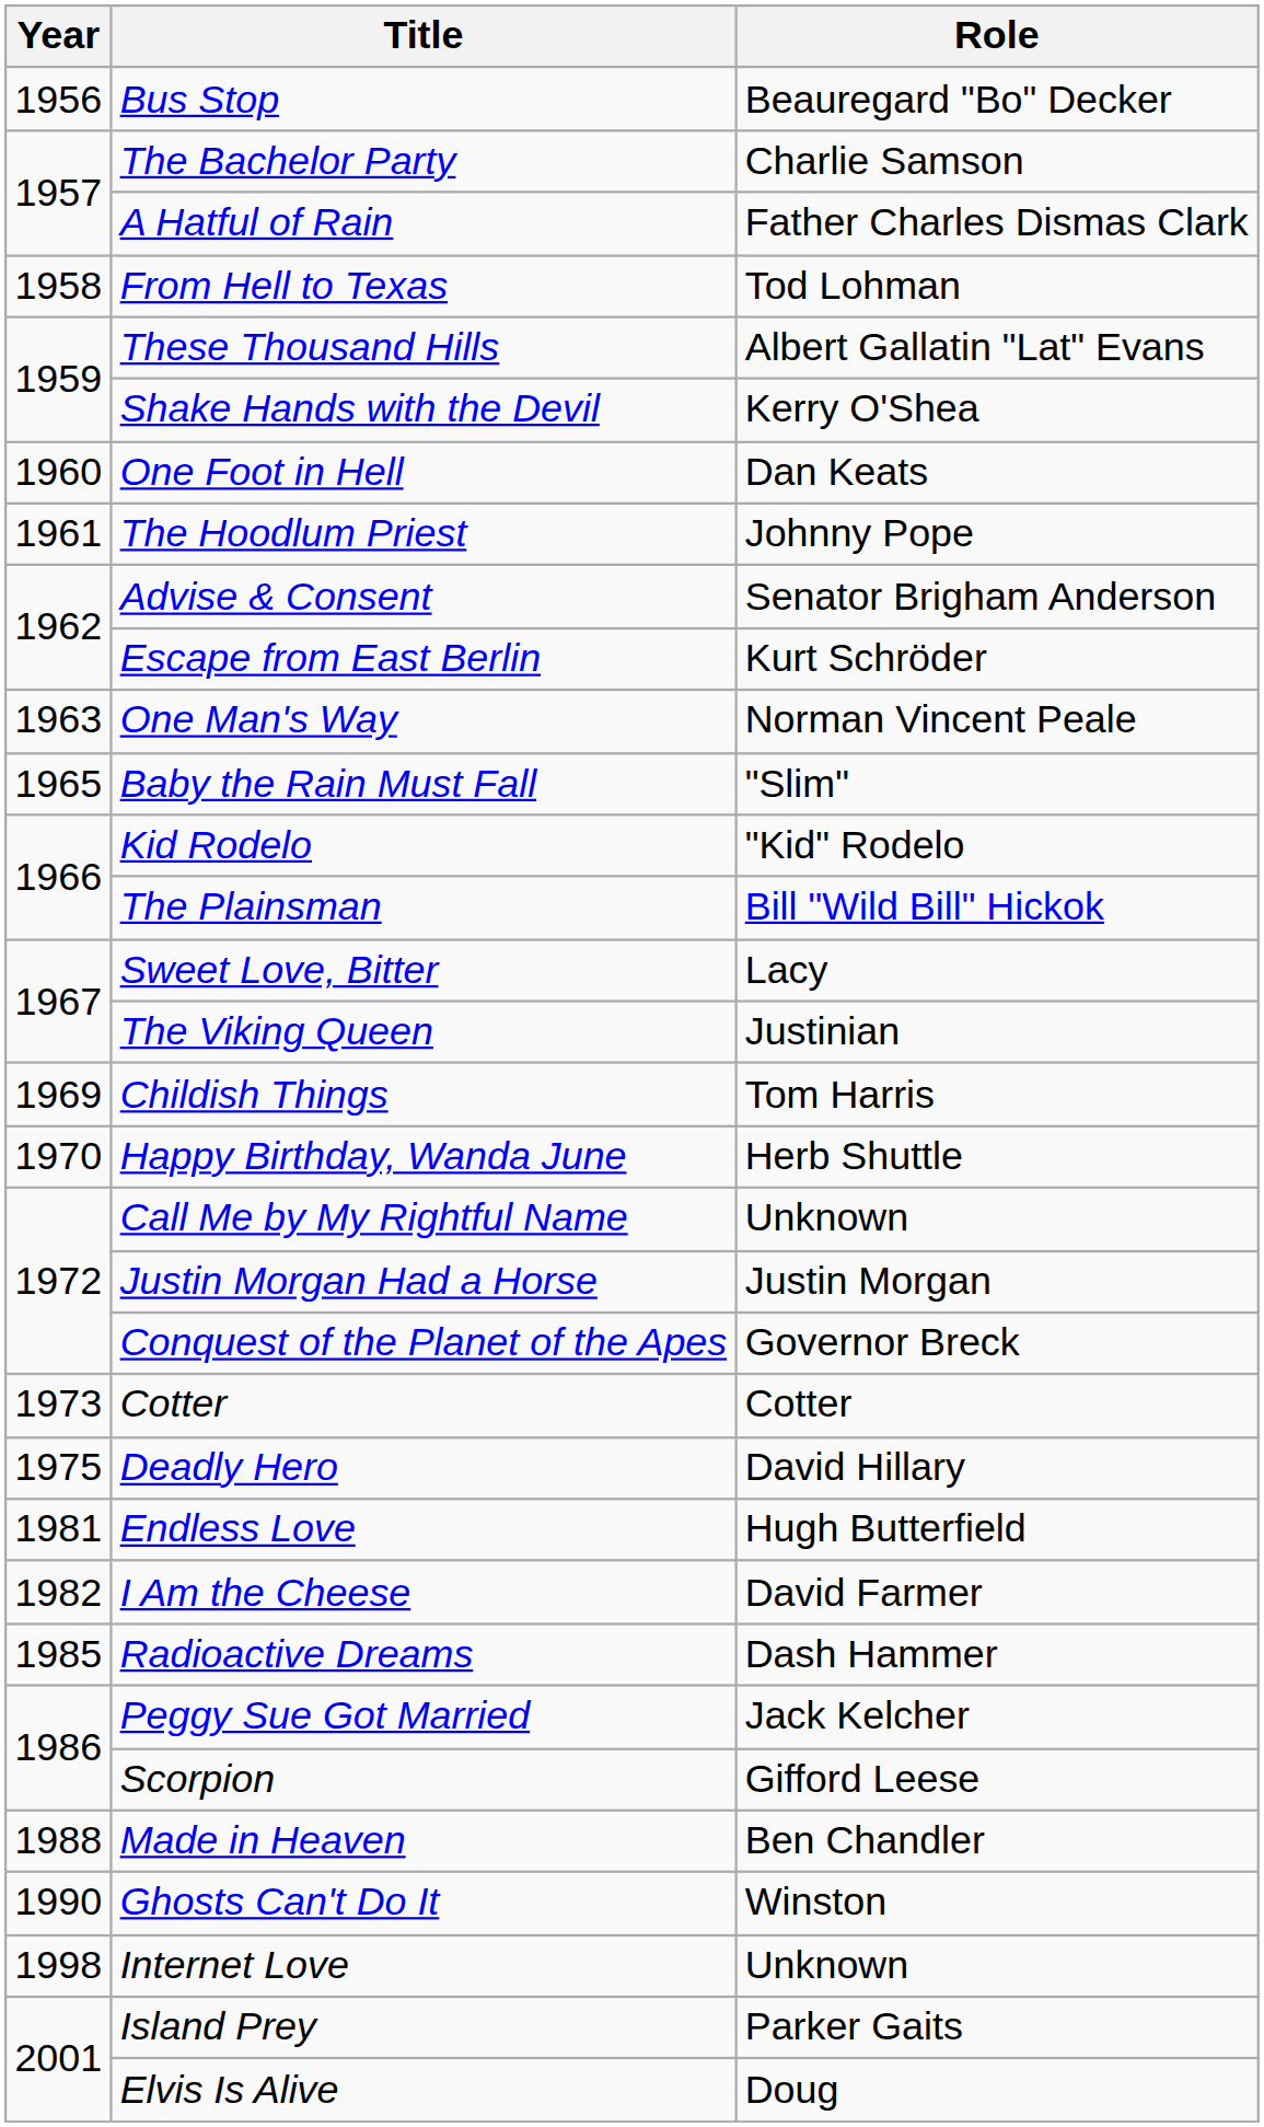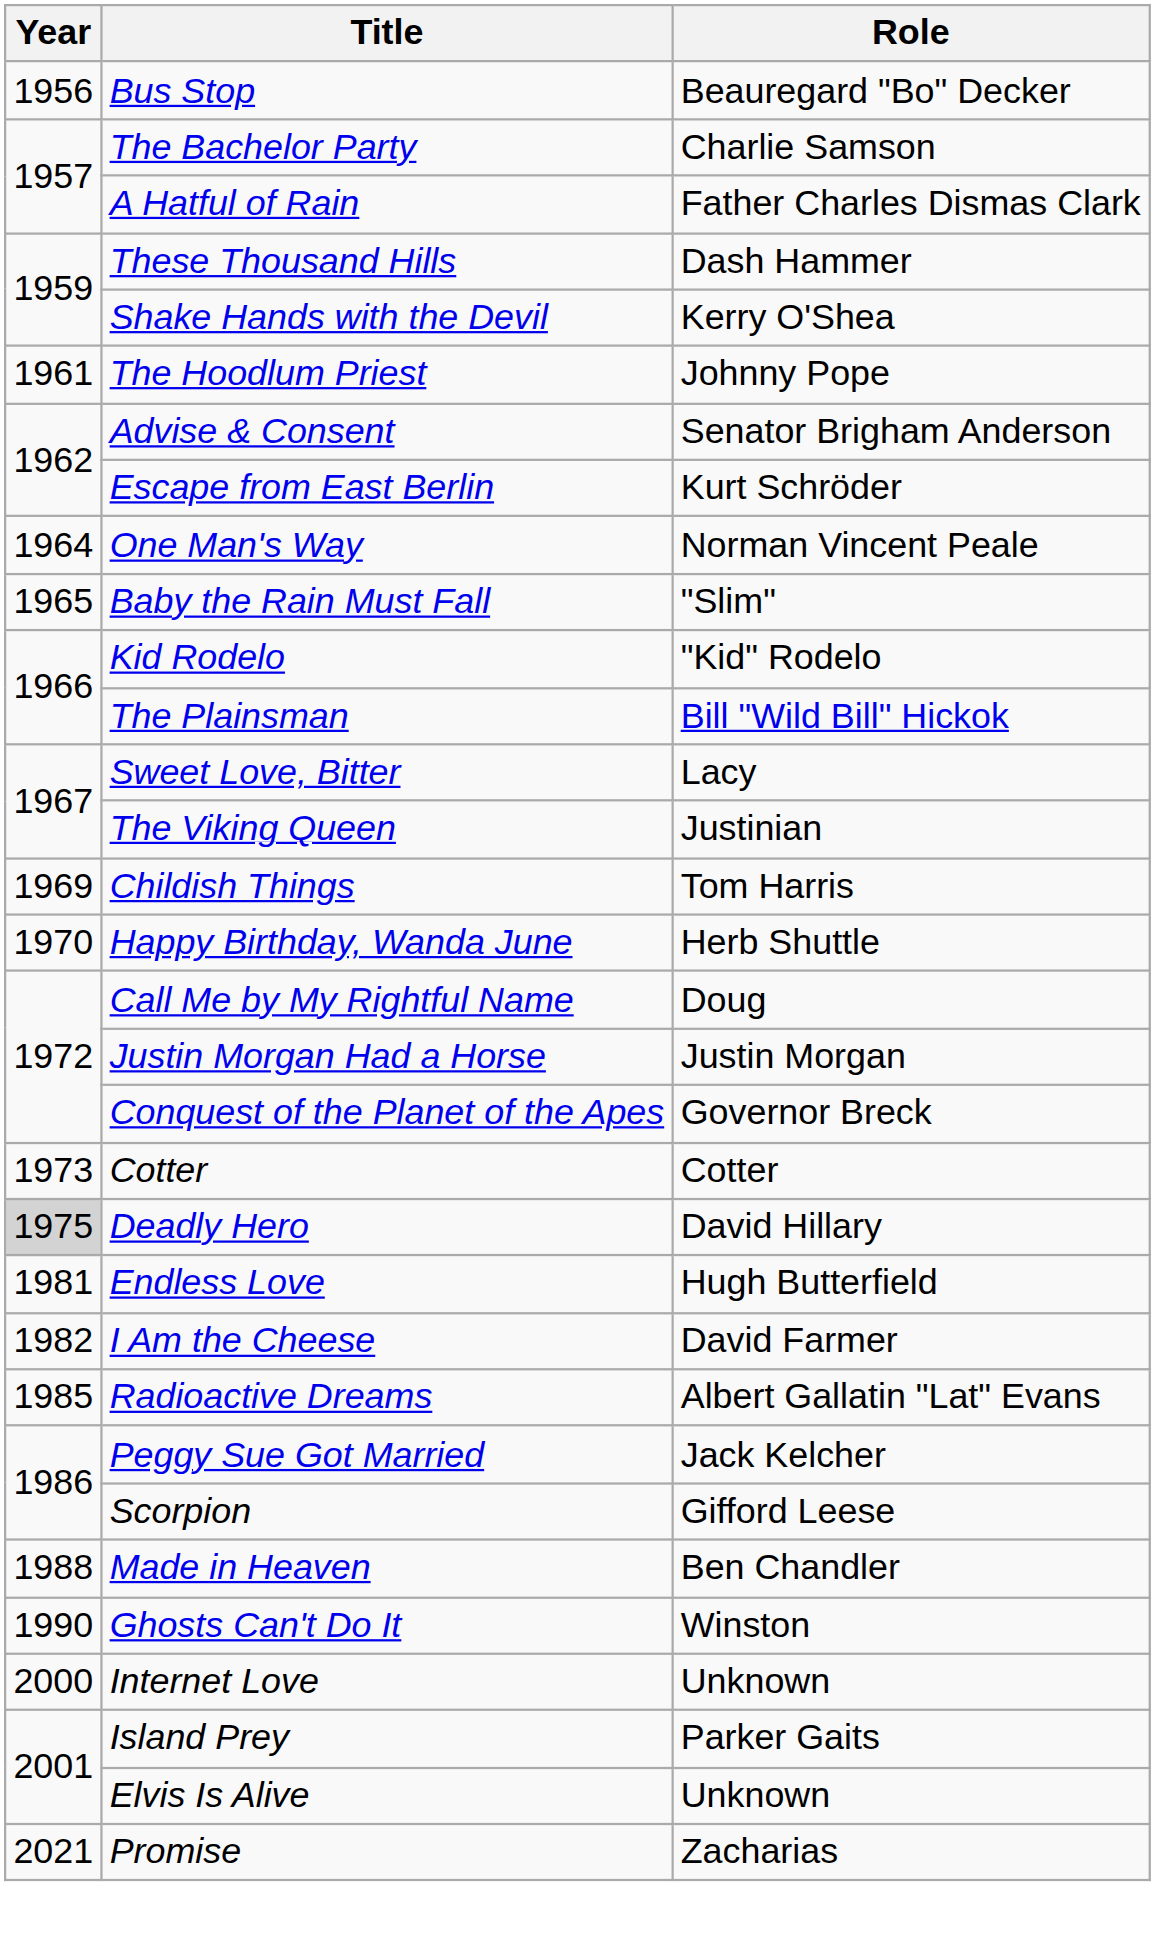 <table class="wikitable sortable">
 <tr>
 <th>Year</th>
 <th>Title</th>
 <th>Role</th>
 </tr>
 <tr>
 <td>1956</td>
 <td><em><a href='#'>Bus Stop</a></em></td>
 <td>Beauregard "Bo" Decker</td>
 </tr>
 <tr>
 <td rowspan=2>1957</td>
 <td><em><a href='#'>The Bachelor Party</a></em></td>
 <td>Charlie Samson</td>
 </tr>
 <tr>
 <td><em><a href='#'>A Hatful of Rain</a></em></td>
 <td>Father Charles Dismas Clark</td>
 </tr>
 <tr>
-<td>1958</td>
-<td><em><a href='#'>From Hell to Texas</a></em></td>
-<td>Tod Lohman</td>
-</tr>
-<tr>
 <td rowspan=2>1959</td>
 <td><em><a href='#'>These Thousand Hills</a></em></td>
-<td>Albert Gallatin "Lat" Evans</td>
+<td>Dash Hammer</td>
 </tr>
 <tr>
 <td><em><a href='#'>Shake Hands with the Devil</a></em></td>
 <td>Kerry O'Shea</td>
-</tr>
-<tr>
-<td>1960</td>
-<td><em><a href='#'>One Foot in Hell</a></em></td>
-<td>Dan Keats</td>
 </tr>
 <tr>
 <td>1961</td>
 <td><em><a href='#'>The Hoodlum Priest</a></em></td>
 <td>Johnny Pope</td>
 </tr>
 <tr>
 <td rowspan=2>1962</td>
 <td><em><a href='#'>Advise & Consent</a></em></td>
 <td>Senator Brigham Anderson</td>
 </tr>
 <tr>
 <td><em><a href='#'>Escape from East Berlin</a></em></td>
 <td>Kurt Schröder</td>
 </tr>
 <tr>
-<td>1963</td>
+<td>1964</td>
 <td><em><a href='#'>One Man's Way</a></em></td>
 <td>Norman Vincent Peale</td>
 </tr>
 <tr>
 <td>1965</td>
 <td><em><a href='#'>Baby the Rain Must Fall</a></em></td>
 <td>"Slim"</td>
 </tr>
 <tr>
 <td rowspan=2>1966</td>
 <td><em><a href='#'>Kid Rodelo</a></em></td>
 <td>"Kid" Rodelo</td>
 </tr>
 <tr>
 <td><em><a href='#'>The Plainsman</a></em></td>
 <td><a href='#'>Bill "Wild Bill" Hickok</a></td>
 </tr>
 <tr>
 <td rowspan=2>1967</td>
 <td><em><a href='#'>Sweet Love, Bitter</a></em></td>
 <td>Lacy</td>
 </tr>
 <tr>
 <td><em><a href='#'>The Viking Queen</a></em></td>
 <td>Justinian</td>
 </tr>
 <tr>
 <td>1969</td>
 <td><em><a href='#'>Childish Things</a></em></td>
 <td>Tom Harris</td>
 </tr>
 <tr>
 <td>1970</td>
 <td><em><a href='#'>Happy Birthday, Wanda June</a></em></td>
 <td>Herb Shuttle</td>
 </tr>
 <tr>
 <td rowspan=3>1972</td>
 <td><em><a href='#'>Call Me by My Rightful Name</a></em></td>
-<td>Unknown</td>
+<td>Doug</td>
 </tr>
 <tr>
 <td><em><a href='#'>Justin Morgan Had a Horse</a></em></td>
 <td>Justin Morgan</td>
 </tr>
 <tr>
 <td><em><a href='#'>Conquest of the Planet of the Apes</a></em></td>
 <td>Governor Breck</td>
 </tr>
 <tr>
 <td>1973</td>
 <td><em>Cotter</em></td>
 <td>Cotter</td>
 </tr>
 <tr>
-<td>1975</td>
+<td style="background: lightgrey;">1975</td>
 <td><em><a href='#'>Deadly Hero</a></em></td>
 <td>David Hillary</td>
 </tr>
 <tr>
 <td>1981</td>
 <td><em><a href='#'>Endless Love</a></em></td>
 <td>Hugh Butterfield</td>
 </tr>
 <tr>
 <td>1982</td>
 <td><em><a href='#'>I Am the Cheese</a></em></td>
 <td>David Farmer</td>
 </tr>
 <tr>
 <td>1985</td>
 <td><em><a href='#'>Radioactive Dreams</a></em></td>
-<td>Dash Hammer</td>
+<td>Albert Gallatin "Lat" Evans</td>
 </tr>
 <tr>
 <td rowspan=2>1986</td>
 <td><em><a href='#'>Peggy Sue Got Married</a></em></td>
 <td>Jack Kelcher</td>
 </tr>
 <tr>
 <td><em>Scorpion</em></td>
 <td>Gifford Leese</td>
 </tr>
 <tr>
 <td>1988</td>
 <td><em><a href='#'>Made in Heaven</a></em></td>
 <td>Ben Chandler</td>
 </tr>
 <tr>
 <td>1990</td>
 <td><em><a href='#'>Ghosts Can't Do It</a></em></td>
 <td>Winston</td>
 </tr>
 <tr>
-<td>1998</td>
+<td>2000</td>
 <td><em>Internet Love</em></td>
 <td>Unknown</td>
 </tr>
 <tr>
 <td rowspan=2>2001</td>
 <td><em>Island Prey</em></td>
 <td>Parker Gaits</td>
 </tr>
 <tr>
 <td><em>Elvis Is Alive</em></td>
-<td>Doug</td>
+<td>Unknown</td>
+</tr>
+<tr>
+<td>2021</td>
+<td><em>Promise</em></td>
+<td>Zacharias</td>
 </tr>
 </table>
